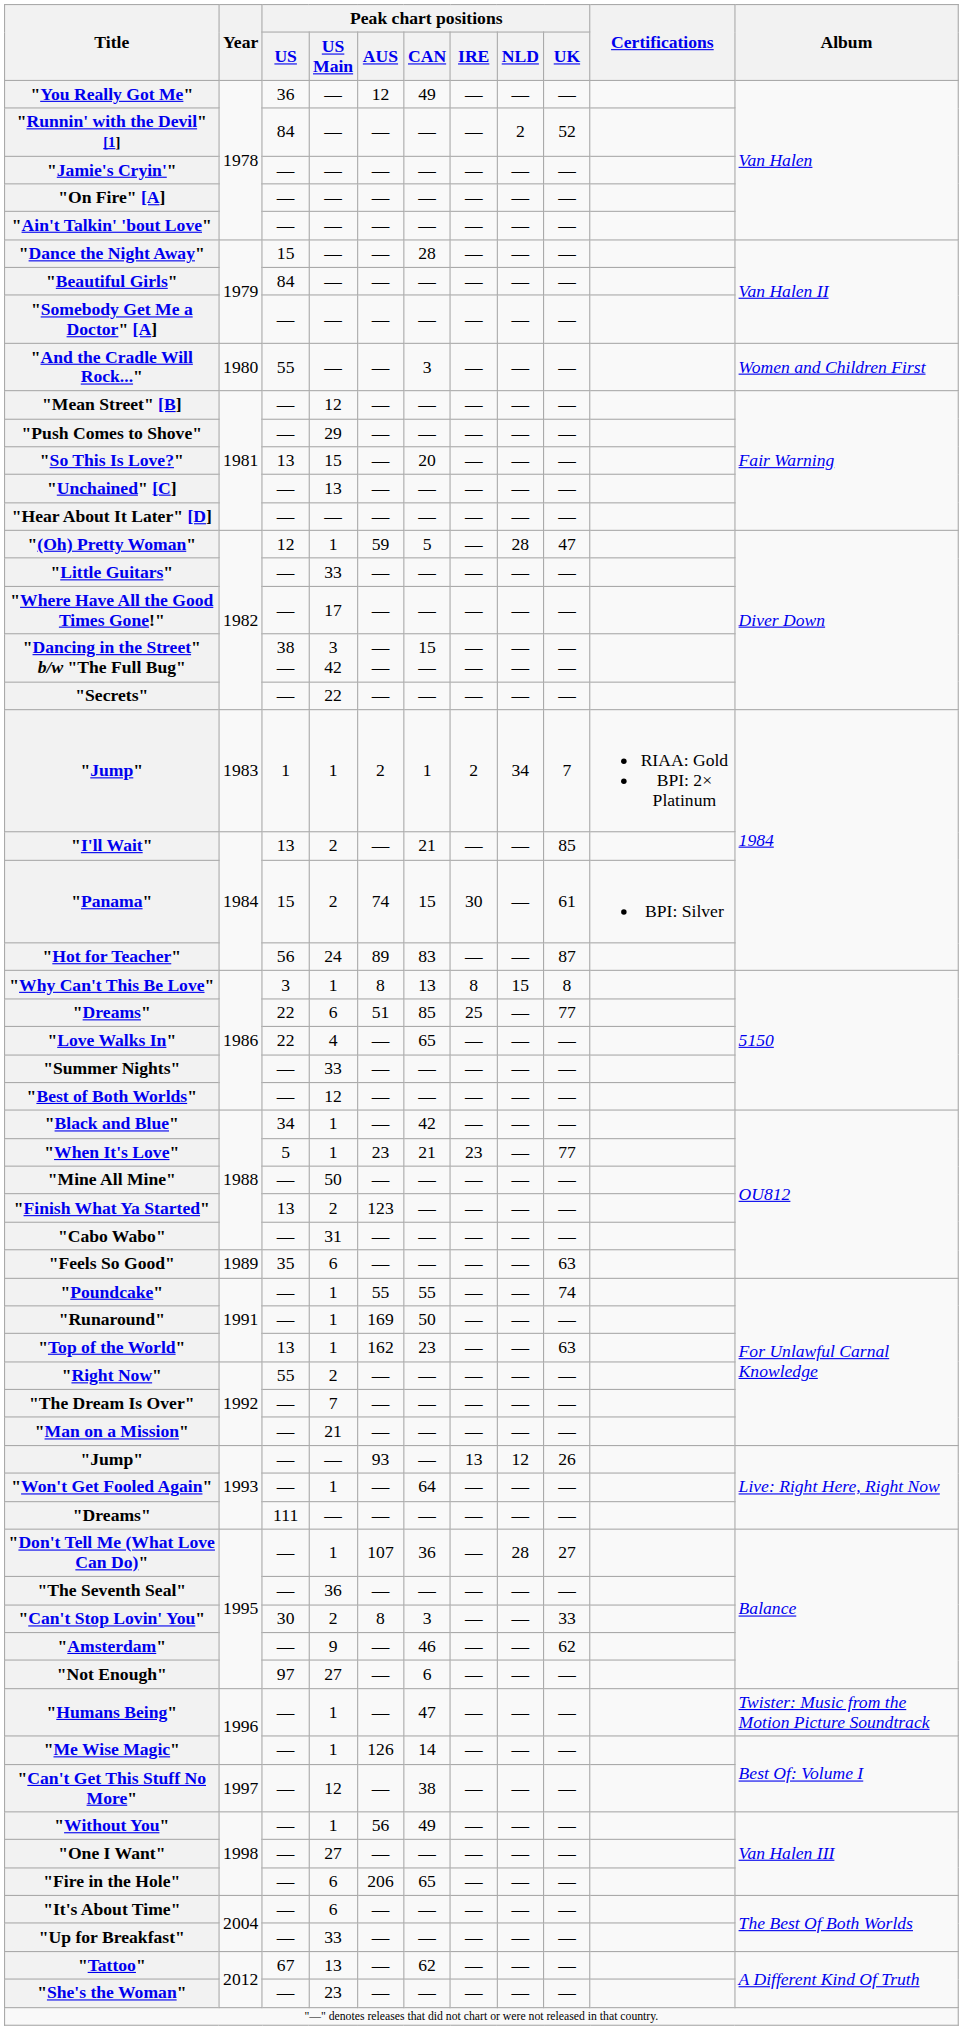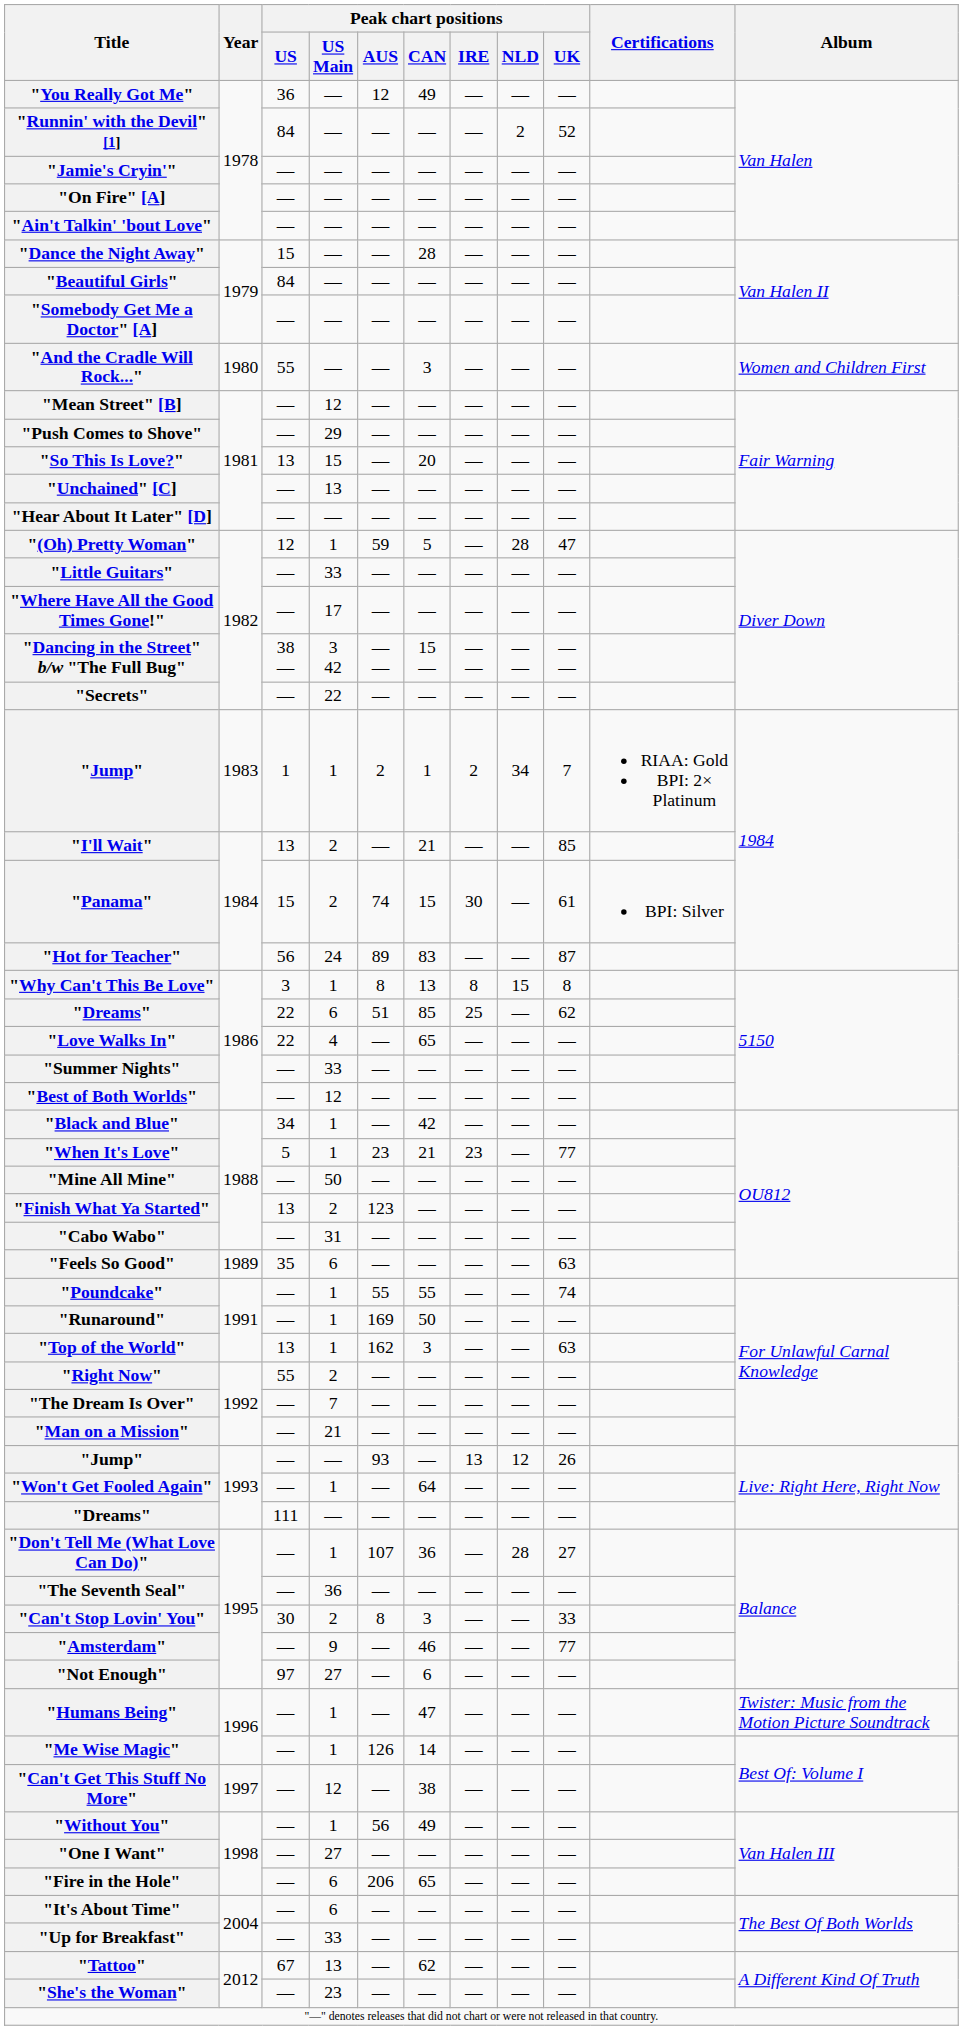 <table class="wikitable plainrowheaders" style="text-align:center;">
 <tr>
 <th rowspan="2">Title</th>
 <th rowspan="2">Year</th>
 <th colspan="7">Peak chart positions</th>
 <th rowspan="2"><a href='#'>Certifications</a><br></th>
 <th rowspan="2">Album</th>
 </tr>
 <tr>
 <th style="width:35px;"><a href='#'>US</a><br></th>
 <th style="width:35px;"><a href='#'>US Main</a><br></th>
 <th style="width:35px;"><a href='#'>AUS</a><br></th>
 <th style="width:35px;"><a href='#'>CAN</a><br></th>
 <th style="width:35px;"><a href='#'>IRE</a><br></th>
 <th style="width:35px;"><a href='#'>NLD</a><br></th>
 <th style="width:35px;"><a href='#'>UK</a><br></th>
 </tr>
 <tr>
 <th scope="row">"<a href='#'>You Really Got Me</a>"</th>
 <td rowspan="5">1978</td>
 <td>36</td>
 <td>—</td>
 <td>12</td>
 <td>49</td>
 <td>—</td>
 <td>—</td>
 <td>—</td>
 <td></td>
 <td style="text-align:left;" rowspan="5"><em><a href='#'>Van Halen</a></em></td>
 </tr>
 <tr>
 <th scope="row">"<a href='#'>Runnin' with the Devil</a>" <small><span></span><a href='#'>[1</a>]</small></th>
 <td>84</td>
 <td>—</td>
 <td>—</td>
 <td>—</td>
 <td>—</td>
 <td>2</td>
 <td>52</td>
 <td></td>
 </tr>
 <tr>
 <th scope="row">"<a href='#'>Jamie's Cryin'</a>"</th>
 <td>—</td>
 <td>—</td>
 <td>—</td>
 <td>—</td>
 <td>—</td>
 <td>—</td>
 <td>—</td>
 <td></td>
 </tr>
 <tr>
 <th scope="row">"On Fire" <span></span><a href='#'>[A</a>]</th>
 <td>—</td>
 <td>—</td>
 <td>—</td>
 <td>—</td>
 <td>—</td>
 <td>—</td>
 <td>—</td>
 <td></td>
 </tr>
 <tr>
 <th scope="row">"<a href='#'>Ain't Talkin' 'bout Love</a>"</th>
 <td>—</td>
 <td>—</td>
 <td>—</td>
 <td>—</td>
 <td>—</td>
 <td>—</td>
 <td>—</td>
 <td></td>
 </tr>
 <tr>
 <th scope="row">"<a href='#'>Dance the Night Away</a>"</th>
 <td rowspan="3">1979</td>
 <td>15</td>
 <td>—</td>
 <td>—</td>
 <td>28</td>
 <td>—</td>
 <td>—</td>
 <td>—</td>
 <td></td>
 <td style="text-align:left;" rowspan="3"><em><a href='#'>Van Halen II</a></em></td>
 </tr>
 <tr>
 <th scope="row">"<a href='#'>Beautiful Girls</a>"</th>
 <td>84</td>
 <td>—</td>
 <td>—</td>
 <td>—</td>
 <td>—</td>
 <td>—</td>
 <td>—</td>
 <td></td>
 </tr>
 <tr>
 <th scope="row">"<a href='#'>Somebody Get Me a Doctor</a>" <span></span><a href='#'>[A</a>]</th>
 <td>—</td>
 <td>—</td>
 <td>—</td>
 <td>—</td>
 <td>—</td>
 <td>—</td>
 <td>—</td>
 <td></td>
 </tr>
 <tr>
 <th scope="row">"<a href='#'>And the Cradle Will Rock...</a>"</th>
 <td>1980</td>
 <td>55</td>
 <td>—</td>
 <td>—</td>
 <td>3</td>
 <td>—</td>
 <td>—</td>
 <td>—</td>
 <td></td>
 <td style="text-align:left;"><em><a href='#'>Women and Children First</a></em></td>
 </tr>
 <tr>
 <th scope="row">"Mean Street" <span></span><a href='#'>[B</a>]</th>
 <td rowspan="5">1981</td>
 <td>—</td>
 <td>12</td>
 <td>—</td>
 <td>—</td>
 <td>—</td>
 <td>—</td>
 <td>—</td>
 <td></td>
 <td style="text-align:left;" rowspan="5"><em><a href='#'>Fair Warning</a></em></td>
 </tr>
 <tr>
 <th scope="row">"Push Comes to Shove" </th>
 <td>—</td>
 <td>29</td>
 <td>—</td>
 <td>—</td>
 <td>—</td>
 <td>—</td>
 <td>—</td>
 <td></td>
 </tr>
 <tr>
 <th scope="row">"<a href='#'>So This Is Love?</a>"</th>
 <td>13</td>
 <td>15</td>
 <td>—</td>
 <td>20</td>
 <td>—</td>
 <td>—</td>
 <td>—</td>
 <td></td>
 </tr>
 <tr>
 <th scope="row">"<a href='#'>Unchained</a>" <span></span><a href='#'>[C</a>]</th>
 <td>—</td>
 <td>13</td>
 <td>—</td>
 <td>—</td>
 <td>—</td>
 <td>—</td>
 <td>—</td>
 <td></td>
 </tr>
 <tr>
 <th scope="row">"Hear About It Later" <span></span><a href='#'>[D</a>]</th>
 <td>—</td>
 <td>—</td>
 <td>—</td>
 <td>—</td>
 <td>—</td>
 <td>—</td>
 <td>—</td>
 <td></td>
 </tr>
 <tr>
 <th scope="row">"<a href='#'>(Oh) Pretty Woman</a>"</th>
 <td rowspan="5">1982</td>
 <td>12</td>
 <td>1</td>
 <td>59</td>
 <td>5</td>
 <td>—</td>
 <td>28</td>
 <td>47</td>
 <td></td>
 <td style="text-align:left;" rowspan="5"><em><a href='#'>Diver Down</a></em></td>
 </tr>
 <tr>
 <th scope="row">"<a href='#'>Little Guitars</a>"  </th>
 <td>—</td>
 <td>33</td>
 <td>—</td>
 <td>—</td>
 <td>—</td>
 <td>—</td>
 <td>—</td>
 <td></td>
 </tr>
 <tr>
 <th scope="row">"<a href='#'>Where Have All the Good Times Gone</a>!" </th>
 <td>—</td>
 <td>17</td>
 <td>—</td>
 <td>—</td>
 <td>—</td>
 <td>—</td>
 <td>—</td>
 <td></td>
 </tr>
 <tr>
 <th scope="row">"<a href='#'>Dancing in the Street</a>"<br><em>b/w</em> "The Full Bug"</th>
 <td>38<br>—</td>
 <td>3<br>42</td>
 <td>—<br>—</td>
 <td>15<br>—</td>
 <td>—<br>—</td>
 <td>—<br>—</td>
 <td>—<br>—</td>
 <td></td>
 </tr>
 <tr>
 <th scope="row">"Secrets"</th>
 <td>—</td>
 <td>22</td>
 <td>—</td>
 <td>—</td>
 <td>—</td>
 <td>—</td>
 <td>—</td>
 <td></td>
 </tr>
 <tr>
 <th scope="row">"<a href='#'>Jump</a>"</th>
 <td>1983</td>
 <td>1</td>
 <td>1</td>
 <td>2</td>
 <td>1</td>
 <td>2</td>
 <td>34</td>
 <td>7</td>
 <td><br><ul><li>RIAA: Gold</li><li>BPI: 2× Platinum</li></ul></td>
 <td style="text-align:left;" rowspan="4"><em><a href='#'>1984</a></em></td>
 </tr>
 <tr>
 <th scope="row">"<a href='#'>I'll Wait</a>"</th>
 <td rowspan="3">1984</td>
 <td>13</td>
 <td>2</td>
 <td>—</td>
 <td>21</td>
 <td>—</td>
 <td>—</td>
 <td>85</td>
 <td></td>
 </tr>
 <tr>
 <th scope="row">"<a href='#'>Panama</a>"</th>
 <td>15</td>
 <td>2</td>
 <td>74</td>
 <td>15</td>
 <td>30</td>
 <td>—</td>
 <td>61</td>
 <td><br><ul><li>BPI: Silver</li></ul></td>
 </tr>
 <tr>
 <th scope="row">"<a href='#'>Hot for Teacher</a>"</th>
 <td>56</td>
 <td>24</td>
 <td>89</td>
 <td>83</td>
 <td>—</td>
 <td>—</td>
 <td>87</td>
 <td></td>
 </tr>
 <tr>
 <th scope="row">"<a href='#'>Why Can't This Be Love</a>"</th>
 <td rowspan="5">1986</td>
 <td>3</td>
 <td>1</td>
 <td>8</td>
 <td>13</td>
 <td>8</td>
 <td>15</td>
 <td>8</td>
 <td></td>
 <td style="text-align:left;" rowspan="5"><em><a href='#'>5150</a></em></td>
 </tr>
 <tr>
 <th scope="row">"<a href='#'>Dreams</a>"</th>
 <td>22</td>
 <td>6</td>
 <td>51</td>
 <td>85</td>
 <td>25</td>
 <td>—</td>
-<td>77</td>
+<td>62</td>
 <td></td>
 </tr>
 <tr>
 <th scope="row">"<a href='#'>Love Walks In</a>"</th>
 <td>22</td>
 <td>4</td>
 <td>—</td>
 <td>65</td>
 <td>—</td>
 <td>—</td>
 <td>—</td>
 <td></td>
 </tr>
 <tr>
 <th scope="row">"Summer Nights" </th>
 <td>—</td>
 <td>33</td>
 <td>—</td>
 <td>—</td>
 <td>—</td>
 <td>—</td>
 <td>—</td>
 <td></td>
 </tr>
 <tr>
 <th scope="row">"<a href='#'>Best of Both Worlds</a>"</th>
 <td>—</td>
 <td>12</td>
 <td>—</td>
 <td>—</td>
 <td>—</td>
 <td>—</td>
 <td>—</td>
 <td></td>
 </tr>
 <tr>
 <th scope="row">"<a href='#'>Black and Blue</a>"</th>
 <td rowspan="5">1988</td>
 <td>34</td>
 <td>1</td>
 <td>—</td>
 <td>42</td>
 <td>—</td>
 <td>—</td>
 <td>—</td>
 <td></td>
 <td style="text-align:left;" rowspan="6"><em><a href='#'>OU812</a></em></td>
 </tr>
 <tr>
 <th scope="row">"<a href='#'>When It's Love</a>"</th>
 <td>5</td>
 <td>1</td>
 <td>23</td>
 <td>21</td>
 <td>23</td>
 <td>—</td>
 <td>77</td>
 <td></td>
 </tr>
 <tr>
 <th scope="row">"Mine All Mine" </th>
 <td>—</td>
 <td>50</td>
 <td>—</td>
 <td>—</td>
 <td>—</td>
 <td>—</td>
 <td>—</td>
 <td></td>
 </tr>
 <tr>
 <th scope="row">"<a href='#'>Finish What Ya Started</a>"</th>
 <td>13</td>
 <td>2</td>
 <td>123</td>
 <td>—</td>
 <td>—</td>
 <td>—</td>
 <td>—</td>
 <td></td>
 </tr>
 <tr>
 <th scope="row">"Cabo Wabo" </th>
 <td>—</td>
 <td>31</td>
 <td>—</td>
 <td>—</td>
 <td>—</td>
 <td>—</td>
 <td>—</td>
 <td></td>
 </tr>
 <tr>
 <th scope="row">"Feels So Good"</th>
 <td>1989</td>
 <td>35</td>
 <td>6</td>
 <td>—</td>
 <td>—</td>
 <td>—</td>
 <td>—</td>
 <td>63</td>
 <td></td>
 </tr>
 <tr>
 <th scope="row">"<a href='#'>Poundcake</a>"</th>
 <td rowspan="3">1991</td>
 <td>—</td>
 <td>1</td>
 <td>55</td>
 <td>55</td>
 <td>—</td>
 <td>—</td>
 <td>74</td>
 <td></td>
 <td style="text-align:left;" rowspan="6"><em><a href='#'>For Unlawful Carnal Knowledge</a></em></td>
 </tr>
 <tr>
 <th scope="row">"Runaround"</th>
 <td>—</td>
 <td>1</td>
 <td>169</td>
 <td>50</td>
 <td>—</td>
 <td>—</td>
 <td>—</td>
 <td></td>
 </tr>
 <tr>
 <th scope="row">"<a href='#'>Top of the World</a>"</th>
 <td>13</td>
 <td>1</td>
 <td>162</td>
-<td>23</td>
+<td>3</td>
 <td>—</td>
 <td>—</td>
 <td>63</td>
 <td></td>
 </tr>
 <tr>
 <th scope="row">"<a href='#'>Right Now</a>"</th>
 <td rowspan="3">1992</td>
 <td>55</td>
 <td>2</td>
 <td>—</td>
 <td>—</td>
 <td>—</td>
 <td>—</td>
 <td>—</td>
 <td></td>
 </tr>
 <tr>
 <th scope="row">"The Dream Is Over" </th>
 <td>—</td>
 <td>7</td>
 <td>—</td>
 <td>—</td>
 <td>—</td>
 <td>—</td>
 <td>—</td>
 <td></td>
 </tr>
 <tr>
 <th scope="row">"<a href='#'>Man on a Mission</a>" </th>
 <td>—</td>
 <td>21</td>
 <td>—</td>
 <td>—</td>
 <td>—</td>
 <td>—</td>
 <td>—</td>
 <td></td>
 </tr>
 <tr>
 <th scope="row">"Jump" </th>
 <td rowspan="3">1993</td>
 <td>—</td>
 <td>—</td>
 <td>93</td>
 <td>—</td>
 <td>13</td>
 <td>12</td>
 <td>26</td>
 <td></td>
 <td style="text-align:left;" rowspan="3"><em><a href='#'>Live: Right Here, Right Now</a></em></td>
 </tr>
 <tr>
 <th scope="row">"<a href='#'>Won't Get Fooled Again</a>" </th>
 <td>—</td>
 <td>1</td>
 <td>—</td>
 <td>64</td>
 <td>—</td>
 <td>—</td>
 <td>—</td>
 <td></td>
 </tr>
 <tr>
 <th scope="row">"Dreams" </th>
 <td>111</td>
 <td>—</td>
 <td>—</td>
 <td>—</td>
 <td>—</td>
 <td>—</td>
 <td>—</td>
 <td></td>
 </tr>
 <tr>
 <th scope="row">"<a href='#'>Don't Tell Me (What Love Can Do)</a>"</th>
 <td rowspan="5">1995</td>
 <td>—</td>
 <td>1</td>
 <td>107</td>
 <td>36</td>
 <td>—</td>
 <td>28</td>
 <td>27</td>
 <td></td>
 <td style="text-align:left;" rowspan="5"><em><a href='#'>Balance</a></em></td>
 </tr>
 <tr>
 <th scope="row">"The Seventh Seal" </th>
 <td>—</td>
 <td>36</td>
 <td>—</td>
 <td>—</td>
 <td>—</td>
 <td>—</td>
 <td>—</td>
 <td></td>
 </tr>
 <tr>
 <th scope="row">"<a href='#'>Can't Stop Lovin' You</a>"</th>
 <td>30</td>
 <td>2</td>
 <td>8</td>
 <td>3</td>
 <td>—</td>
 <td>—</td>
 <td>33</td>
 <td></td>
 </tr>
 <tr>
 <th scope="row">"<a href='#'>Amsterdam</a>"</th>
 <td>—</td>
 <td>9</td>
 <td>—</td>
 <td>46</td>
 <td>—</td>
 <td>—</td>
-<td>62</td>
+<td>77</td>
 <td></td>
 </tr>
 <tr>
 <th scope="row">"Not Enough"</th>
 <td>97</td>
 <td>27</td>
 <td>—</td>
 <td>6</td>
 <td>—</td>
 <td>—</td>
 <td>—</td>
 <td></td>
 </tr>
 <tr>
 <th scope="row">"<a href='#'>Humans Being</a>"</th>
 <td rowspan="2">1996</td>
 <td>—</td>
 <td>1</td>
 <td>—</td>
 <td>47</td>
 <td>—</td>
 <td>—</td>
 <td>—</td>
 <td></td>
 <td style="text-align:left;"><em><a href='#'>Twister: Music from the Motion Picture Soundtrack</a></em></td>
 </tr>
 <tr>
 <th scope="row">"<a href='#'>Me Wise Magic</a>"</th>
 <td>—</td>
 <td>1</td>
 <td>126</td>
 <td>14</td>
 <td>—</td>
 <td>—</td>
 <td>—</td>
 <td></td>
 <td rowspan="2" style="text-align:left;"><em><a href='#'>Best Of: Volume I</a></em></td>
 </tr>
 <tr>
 <th scope="row">"<a href='#'>Can't Get This Stuff No More</a>"</th>
 <td>1997</td>
 <td>—</td>
 <td>12</td>
 <td>—</td>
 <td>38</td>
 <td>—</td>
 <td>—</td>
 <td>—</td>
 <td></td>
 </tr>
 <tr>
 <th scope="row">"<a href='#'>Without You</a>"</th>
 <td rowspan="3">1998</td>
 <td>—</td>
 <td>1</td>
 <td>56</td>
 <td>49</td>
 <td>—</td>
 <td>—</td>
 <td>—</td>
 <td></td>
 <td style="text-align:left;" rowspan="3"><em><a href='#'>Van Halen III</a></em></td>
 </tr>
 <tr>
 <th scope="row">"One I Want"</th>
 <td>—</td>
 <td>27</td>
 <td>—</td>
 <td>—</td>
 <td>—</td>
 <td>—</td>
 <td>—</td>
 <td></td>
 </tr>
 <tr>
 <th scope="row">"Fire in the Hole"</th>
 <td>—</td>
 <td>6</td>
 <td>206</td>
 <td>65</td>
 <td>—</td>
 <td>—</td>
 <td>—</td>
 <td></td>
 </tr>
 <tr>
 <th scope="row">"It's About Time" </th>
 <td rowspan="2">2004</td>
 <td>—</td>
 <td>6</td>
 <td>—</td>
 <td>—</td>
 <td>—</td>
 <td>—</td>
 <td>—</td>
 <td></td>
 <td style="text-align:left;" rowspan="2"><em><a href='#'>The Best Of Both Worlds</a></em></td>
 </tr>
 <tr>
 <th scope="row">"Up for Breakfast" </th>
 <td>—</td>
 <td>33</td>
 <td>—</td>
 <td>—</td>
 <td>—</td>
 <td>—</td>
 <td>—</td>
 <td></td>
 </tr>
 <tr>
 <th scope="row">"<a href='#'>Tattoo</a>"</th>
 <td rowspan="2">2012</td>
 <td>67</td>
 <td>13</td>
 <td>—</td>
 <td>62</td>
 <td>—</td>
 <td>—</td>
 <td>—</td>
 <td></td>
 <td style="text-align:left;" rowspan="2"><em><a href='#'>A Different Kind Of Truth</a></em></td>
 </tr>
 <tr>
 <th scope="row">"<a href='#'>She's the Woman</a>"</th>
 <td>—</td>
 <td>23</td>
 <td>—</td>
 <td>—</td>
 <td>—</td>
 <td>—</td>
 <td>—</td>
 <td></td>
 </tr>
 <tr>
 <td colspan="16" style="text-align:center; font-size:8pt;">"—" denotes releases that did not chart or were not released in that country.</td>
 </tr>
 </table>
